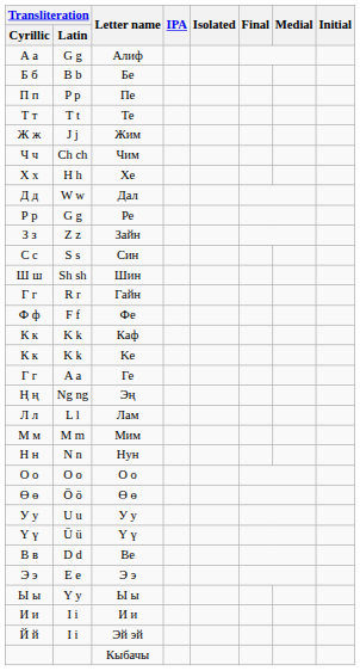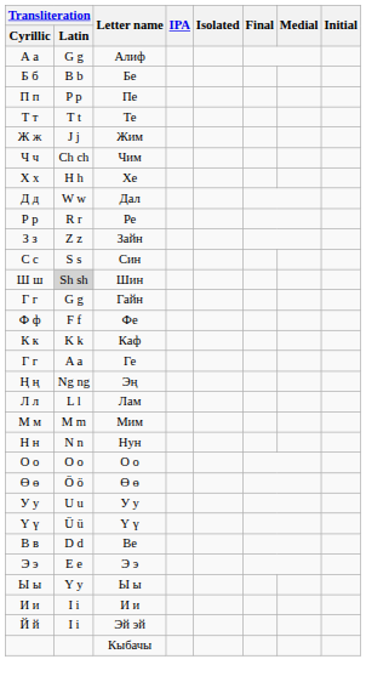 <table class="sortable wikitable">
 <tr align="center">
 <th colspan="2"><a href='#'>Transliteration</a></th>
 <th rowspan="2">Letter name</th>
 <th rowspan="2"><a href='#'>IPA</a></th>
 <th rowspan="2">Isolated</th>
 <th rowspan="2">Final</th>
 <th rowspan="2">Medial</th>
 <th rowspan="2">Initial</th>
 </tr>
 <tr>
 <th>Cyrillic</th>
 <th>Latin</th>
 </tr>
 <tr align="center">
 <td>А а</td>
 <td>G g</td>
 <td>Алиф</td>
 <td></td>
 <td><span></span></td>
 <td colspan="2"><span></span></td>
 <td><span></span></td>
 </tr>
 <tr align="center">
 <td>Б б</td>
 <td>B b</td>
 <td>Бе</td>
 <td></td>
 <td><span></span></td>
 <td><span></span></td>
 <td><span></span></td>
 <td><span></span></td>
 </tr>
 <tr align="center">
 <td>П п</td>
 <td>P p</td>
 <td>Пе</td>
 <td></td>
 <td><span></span></td>
 <td><span></span></td>
 <td><span></span></td>
 <td><span></span></td>
 </tr>
 <tr align="center">
 <td>Т т</td>
 <td>T t</td>
 <td>Те</td>
 <td></td>
 <td><span></span></td>
 <td><span></span></td>
 <td><span></span></td>
 <td><span></span></td>
 </tr>
 <tr align="center">
 <td>Ж ж</td>
 <td>J j</td>
 <td>Жим</td>
 <td></td>
 <td><span></span></td>
 <td><span></span></td>
 <td><span></span></td>
 <td><span></span></td>
 </tr>
 <tr align="center">
 <td>Ч ч</td>
 <td>Ch ch</td>
 <td>Чим</td>
 <td></td>
 <td><span></span></td>
 <td><span></span></td>
 <td><span></span></td>
 <td><span></span></td>
 </tr>
 <tr align="center">
 <td>Х х</td>
 <td>H h</td>
 <td>Хе</td>
 <td></td>
 <td><span></span></td>
 <td><span></span></td>
 <td><span></span></td>
 <td><span></span></td>
 </tr>
 <tr align="center">
 <td>Д д</td>
 <td>W w</td>
 <td>Дал</td>
 <td></td>
 <td><span></span></td>
 <td colspan="2"><span></span></td>
 <td><span></span></td>
 </tr>
 <tr align="center">
 <td>Р р</td>
-<td>G g</td>
+<td>R r</td>
 <td>Ре</td>
 <td></td>
 <td><span></span></td>
 <td colspan="2"><span></span></td>
 <td><span></span></td>
 </tr>
 <tr align="center">
 <td>З з</td>
 <td>Z z</td>
 <td>Зайн</td>
 <td></td>
 <td><span></span></td>
 <td colspan="2"><span></span></td>
 <td><span></span></td>
 </tr>
 <tr align="center">
 <td>С с</td>
 <td>S s</td>
 <td>Син</td>
 <td></td>
 <td><span></span></td>
 <td><span></span></td>
 <td><span></span></td>
 <td><span></span></td>
 </tr>
 <tr align="center">
 <td>Ш ш</td>
-<td>Sh sh</td>
+<td style="background: lightgrey;">Sh sh</td>
 <td>Шин</td>
 <td></td>
 <td><span></span></td>
 <td><span></span></td>
 <td><span></span></td>
 <td><span></span></td>
 </tr>
 <tr align="center">
 <td>Г г</td>
-<td>R r</td>
+<td>G g</td>
 <td>Гайн</td>
 <td></td>
 <td><span></span></td>
 <td><span></span></td>
 <td><span></span></td>
 <td><span></span></td>
 </tr>
 <tr align="center">
 <td>Ф ф</td>
 <td>F f</td>
 <td>Фе</td>
 <td></td>
 <td><span></span></td>
 <td><span></span></td>
 <td><span></span></td>
 <td><span></span></td>
 </tr>
 <tr align="center">
 <td>К к</td>
 <td>K k</td>
 <td>Каф</td>
-<td></td>
-<td><span></span></td>
-<td><span></span></td>
-<td><span></span></td>
-<td><span></span></td>
-</tr>
-<tr align="center">
-<td>К к</td>
-<td>K k</td>
-<td>Kе</td>
 <td></td>
 <td><span></span></td>
 <td><span></span></td>
 <td><span></span></td>
 <td><span></span></td>
 </tr>
 <tr align="center">
 <td>Г г</td>
 <td>A a</td>
 <td>Ге</td>
 <td></td>
 <td><span></span></td>
 <td><span></span></td>
 <td><span></span></td>
 <td><span></span></td>
 </tr>
 <tr align="center">
 <td>Ң ң</td>
 <td>Ng ng</td>
 <td>Эң</td>
 <td></td>
 <td><span></span></td>
 <td><span></span></td>
 <td><span></span></td>
 <td><span></span></td>
 </tr>
 <tr align="center">
 <td>Л л</td>
 <td>L l</td>
 <td>Лам</td>
 <td></td>
 <td><span></span></td>
 <td><span></span></td>
 <td><span></span></td>
 <td><span></span></td>
 </tr>
 <tr align="center">
 <td>М м</td>
 <td>M m</td>
 <td>Mим</td>
 <td></td>
 <td><span></span></td>
 <td><span></span></td>
 <td><span></span></td>
 <td><span></span></td>
 </tr>
 <tr align="center">
 <td>Н н</td>
 <td>N n</td>
 <td>Нун</td>
 <td></td>
 <td><span></span></td>
 <td><span></span></td>
 <td><span></span></td>
 <td><span></span></td>
 </tr>
 <tr align="center">
 <td>О о</td>
 <td>O o</td>
 <td>O o</td>
 <td></td>
 <td><span></span></td>
 <td colspan="2"><span></span></td>
 <td><span></span></td>
 </tr>
 <tr align="center">
 <td>Ө ө</td>
 <td>Ö ö</td>
 <td>Ө ө</td>
 <td></td>
 <td><span></span></td>
 <td colspan="2"><span></span></td>
 <td><span></span></td>
 </tr>
 <tr align="center">
 <td>У у</td>
 <td>U u</td>
 <td>У у</td>
 <td></td>
 <td><span></span></td>
 <td colspan="2"><span></span></td>
 <td><span></span></td>
 </tr>
 <tr align="center">
 <td>Ү ү</td>
 <td>Ü ü</td>
 <td>Ү ү</td>
 <td></td>
 <td><span></span></td>
 <td colspan="2"><span></span></td>
 <td><span></span></td>
 </tr>
 <tr align="center">
 <td>В в</td>
 <td>D d</td>
 <td>Ве</td>
 <td></td>
 <td><span></span></td>
 <td colspan="2"><span></span></td>
 <td><span></span></td>
 </tr>
 <tr align="center">
 <td>Э э</td>
 <td>E e</td>
 <td>Э э</td>
 <td></td>
 <td><span></span></td>
 <td colspan="2"><span></span></td>
 <td><span></span></td>
 </tr>
 <tr align="center">
 <td>Ы ы</td>
 <td>Y y</td>
 <td>Ы ы</td>
 <td></td>
 <td><span></span></td>
 <td><span></span></td>
 <td><span></span></td>
 <td><span></span></td>
 </tr>
 <tr align="center">
 <td>И и</td>
 <td>I i</td>
 <td>И и</td>
 <td></td>
 <td><span></span></td>
 <td><span></span></td>
 <td><span></span></td>
 <td><span></span></td>
 </tr>
 <tr align="center">
 <td>Й й</td>
 <td>I i</td>
 <td>Эй эй</td>
 <td></td>
 <td><span></span></td>
 <td><span></span></td>
 <td><span></span></td>
 <td><span></span></td>
 </tr>
 <tr align="center">
 <td></td>
 <td></td>
 <td>Кыбачы</td>
 <td></td>
 <td><span></span></td>
 <td><span></span></td>
 <td><span></span></td>
 <td><span></span></td>
 </tr>
 </table>
